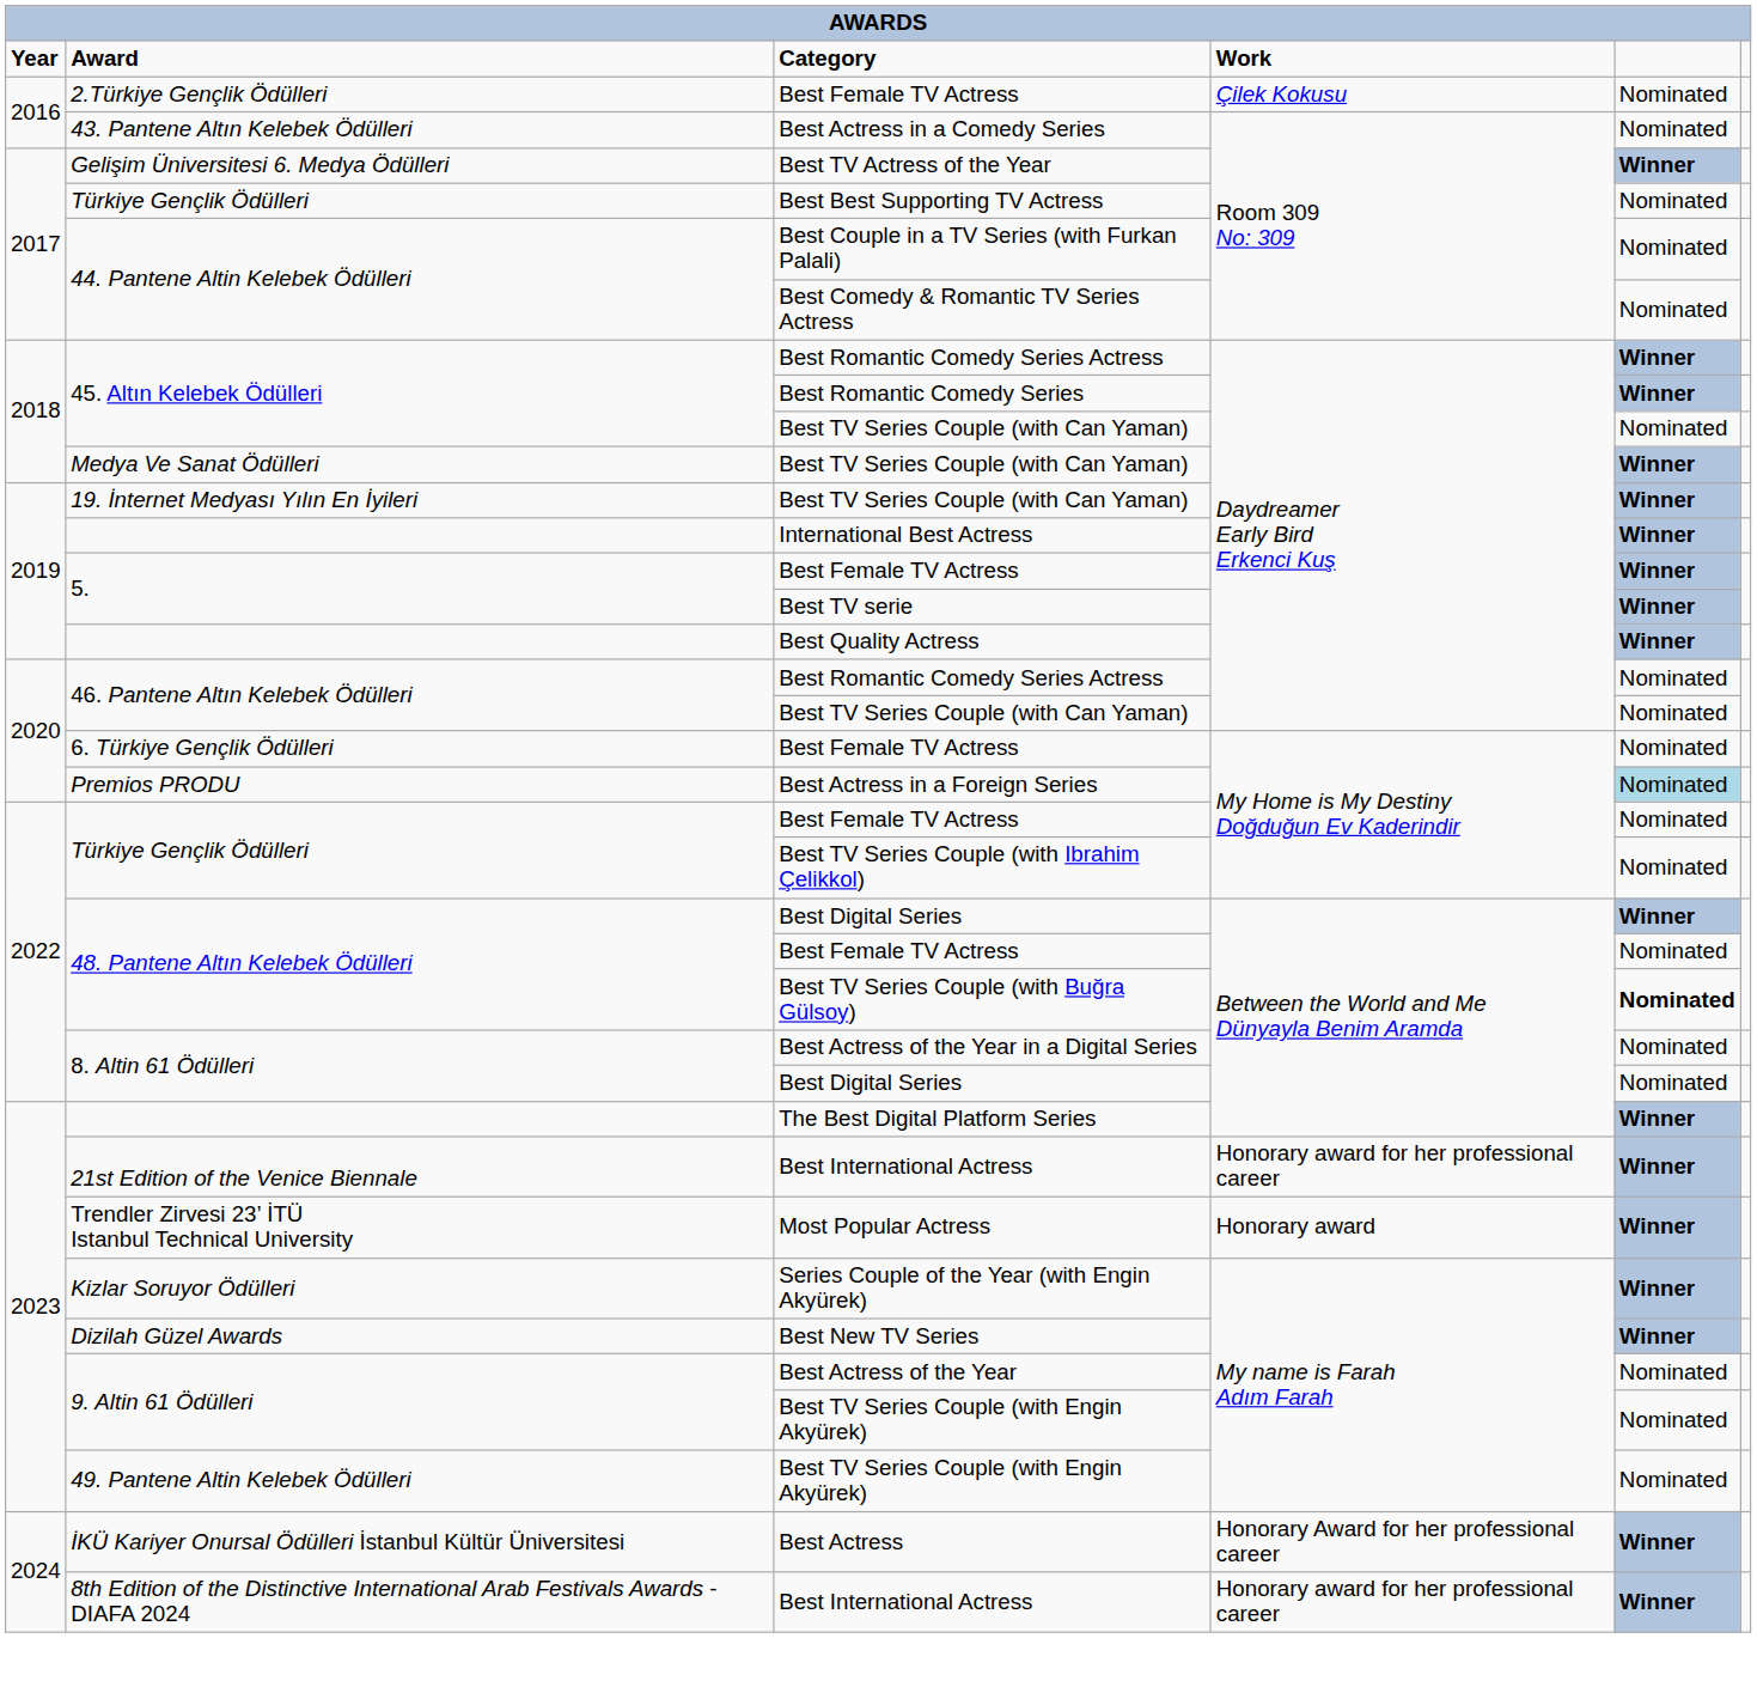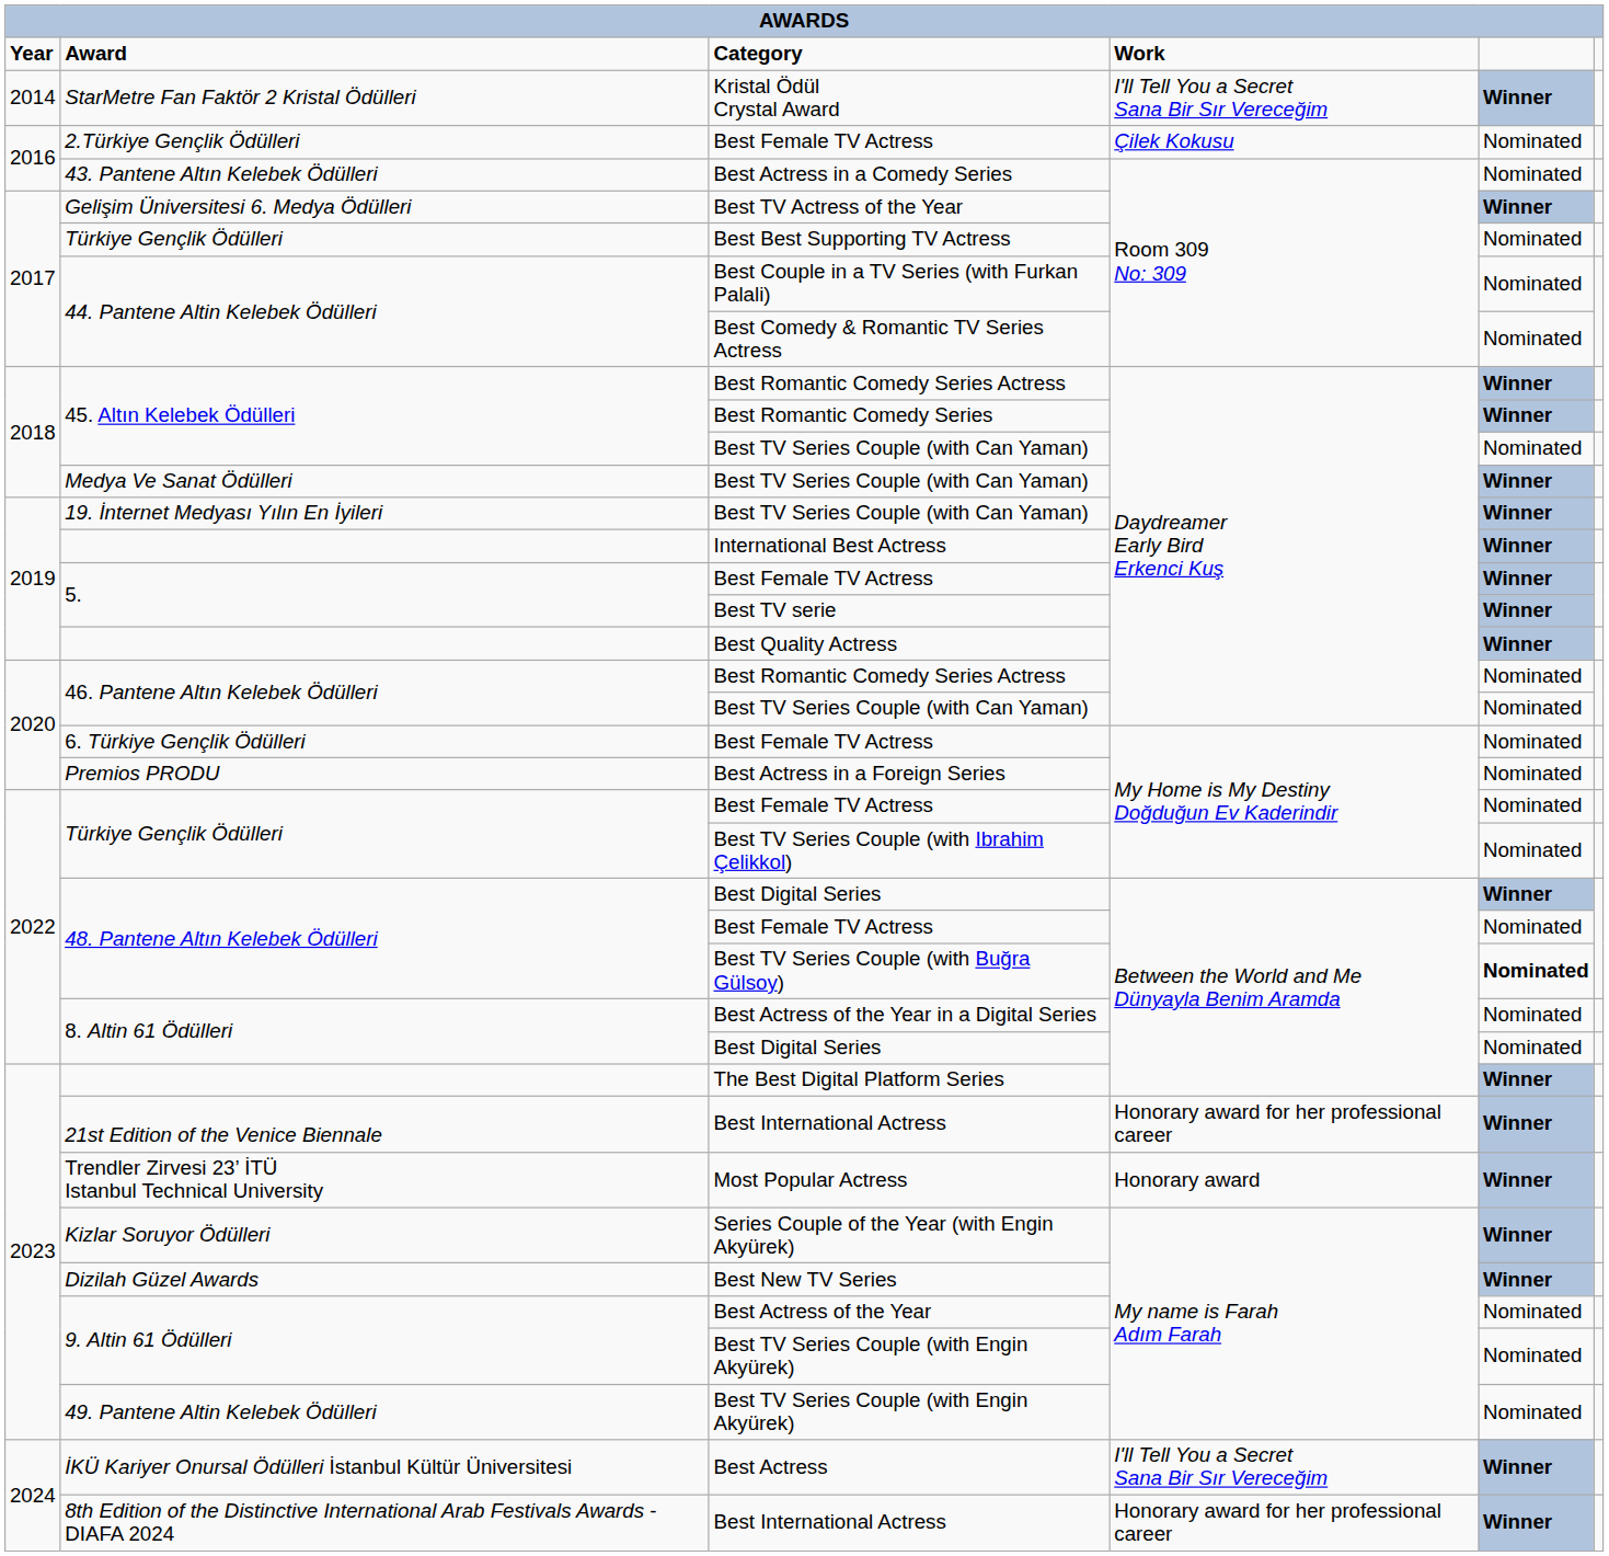 <table class="wikitable">
 <tr>
 <th colspan="6" style="background:LightSteelBlue">AWARDS</th>
 </tr>
 <tr>
 <td><strong>Year</strong></td>
 <td><strong>Award</strong></td>
 <td><strong>Category</strong></td>
 <td><strong>Work</strong></td>
 <td></td>
+<td></td>
+</tr>
+<tr>
+<td>2014</td>
+<td><em>StarMetre Fan Faktör 2 Kristal Ödülleri</em></td>
+<td>Kristal Ödül<br>Crystal Award</td>
+<td><em>I'll Tell You a Secret</em><br><em><a href='#'>Sana Bir Sır Vereceğim</a></em></td>
+<td style="background:LightSteelBlue"><strong>Winner</strong></td>
 <td></td>
 </tr>
 <tr>
 <td rowspan="2">2016</td>
 <td><em>2.Türkiye Gençlik Ödülleri</em></td>
 <td>Best Female TV Actress</td>
 <td><em><a href='#'>Çilek Kokusu</a></em></td>
 <td>Nominated</td>
 <td></td>
 </tr>
 <tr>
 <td><em>43. Pantene Altın Kelebek Ödülleri</em></td>
 <td>Best Actress in a Comedy Series</td>
 <td rowspan="5">Room 309<br><em><a href='#'>No: 309</a></em></td>
 <td>Nominated</td>
 <td></td>
 </tr>
 <tr>
 <td rowspan="4">2017</td>
 <td><em>Gelişim Üniversitesi 6. Medya Ödülleri</em></td>
 <td>Best TV Actress of the Year</td>
 <td style="background:LightSteelBlue"><strong>Winner</strong></td>
 <td></td>
 </tr>
 <tr>
 <td><em>Türkiye Gençlik Ödülleri</em></td>
 <td>Best Best Supporting TV Actress</td>
 <td>Nominated</td>
 <td></td>
 </tr>
 <tr>
 <td rowspan="2"><em>44. Pantene Altin Kelebek Ödülleri</em></td>
 <td>Best Couple in a TV Series (with Furkan Palali)</td>
 <td>Nominated</td>
 <td rowspan="2"></td>
 </tr>
 <tr>
 <td>Best Comedy & Romantic TV Series Actress</td>
 <td>Nominated</td>
 </tr>
 <tr>
 <td rowspan="4">2018</td>
 <td rowspan="3">45. <a href='#'>Altın Kelebek Ödülleri</a></td>
 <td>Best Romantic Comedy Series Actress</td>
 <td rowspan="11"><em>Daydreamer</em><br><em>Early Bird</em><br><em><a href='#'>Erkenci Kuş</a></em></td>
 <td style="background:LightSteelBlue"><strong>Winner</strong></td>
 <td></td>
 </tr>
 <tr>
 <td>Best Romantic Comedy Series</td>
 <td style="background:LightSteelBlue"><strong>Winner</strong></td>
 <td></td>
 </tr>
 <tr>
 <td>Best TV Series Couple (with Can Yaman)</td>
 <td>Nominated</td>
 <td></td>
 </tr>
 <tr>
 <td><em>Medya Ve Sanat Ödülleri</em></td>
 <td>Best TV Series Couple (with Can Yaman)</td>
 <td style="background:LightSteelBlue"><strong>Winner</strong></td>
 <td></td>
 </tr>
 <tr>
 <td rowspan="5">2019</td>
 <td><em>19. İnternet Medyası Yılın En İyileri</em></td>
 <td>Best TV Series Couple (with Can Yaman)</td>
 <td style="background:LightSteelBlue"><strong>Winner</strong></td>
 <td></td>
 </tr>
 <tr>
 <td><em></em></td>
 <td>International Best Actress</td>
 <td style="background:LightSteelBlue"><strong>Winner</strong></td>
 <td></td>
 </tr>
 <tr>
 <td rowspan="2">5. </td>
 <td>Best Female TV Actress</td>
 <td style="background:LightSteelBlue"><strong>Winner</strong></td>
 <td rowspan="2"></td>
 </tr>
 <tr>
 <td>Best TV serie</td>
 <td style="background:LightSteelBlue"><strong>Winner</strong></td>
 </tr>
 <tr>
 <td></td>
 <td>Best Quality Actress</td>
 <td style="background:LightSteelBlue"><strong>Winner</strong></td>
 <td></td>
 </tr>
 <tr>
 <td rowspan="4">2020</td>
 <td rowspan="2">46. <em>Pantene Altın Kelebek Ödülleri</em></td>
 <td>Best Romantic Comedy Series Actress</td>
 <td>Nominated</td>
 <td rowspan="2"></td>
 </tr>
 <tr>
 <td>Best TV Series Couple (with Can Yaman)</td>
 <td>Nominated</td>
 </tr>
 <tr>
 <td>6. <em>Türkiye Gençlik Ödülleri</em></td>
 <td>Best Female TV Actress</td>
 <td rowspan="4"><em>My Home is My Destiny</em><br><em><a href='#'>Doğduğun Ev Kaderindir</a></em></td>
 <td>Nominated</td>
 <td></td>
 </tr>
 <tr>
 <td><em>Premios PRODU</em></td>
 <td>Best Actress in a Foreign Series</td>
-<td style="background: lightblue;">Nominated</td>
+<td>Nominated</td>
 <td></td>
 </tr>
 <tr>
 <td rowspan="7">2022</td>
 <td rowspan="2"><em>Türkiye Gençlik Ödülleri</em></td>
 <td>Best Female TV Actress</td>
 <td>Nominated</td>
 <td></td>
 </tr>
 <tr>
 <td>Best TV Series Couple (with <a href='#'>Ibrahim Çelikkol</a>)</td>
 <td>Nominated</td>
 <td></td>
 </tr>
 <tr>
 <td rowspan="3"><a href='#'><em>48. Pantene Altın Kelebek Ödülleri</em></a></td>
 <td>Best Digital Series</td>
 <td rowspan="6"><em>Between the World and Me</em><br><em><a href='#'>Dünyayla Benim Aramda</a></em></td>
 <td style="background:LightSteelBlue"><strong>Winner</strong></td>
 <td rowspan="3"></td>
 </tr>
 <tr>
 <td>Best Female TV Actress</td>
 <td>Nominated</td>
 </tr>
 <tr>
 <td>Best TV Series Couple (with <a href='#'>Buğra Gülsoy</a>)</td>
 <td><strong>Nominated</strong></td>
 </tr>
 <tr>
 <td rowspan="2">8. <em>Altin 61 Ödülleri</em></td>
 <td>Best Actress of the Year in a Digital Series</td>
 <td>Nominated</td>
 <td></td>
 </tr>
 <tr>
 <td>Best Digital Series</td>
 <td>Nominated</td>
 <td></td>
 </tr>
 <tr>
 <td rowspan="8">2023</td>
 <td></td>
 <td>The Best Digital Platform Series</td>
 <td style="background:LightSteelBlue"><strong>Winner</strong></td>
 <td></td>
 </tr>
 <tr>
 <td><br><em>21st Edition of the Venice Biennale</em></td>
 <td>Best International Actress</td>
 <td>Honorary award for her professional career</td>
 <td style="background:LightSteelBlue"><strong>Winner</strong></td>
 <td></td>
 </tr>
 <tr>
 <td>Trendler Zirvesi 23’ İTÜ<br>Istanbul Technical University</td>
 <td>Most Popular Actress</td>
 <td>Honorary award</td>
 <td style="background:LightSteelBlue"><strong>Winner</strong></td>
 <td></td>
 </tr>
 <tr>
 <td><em>Kizlar Soruyor Ödülleri</em></td>
 <td>Series Couple of the Year (with Engin Akyürek)</td>
 <td rowspan="5"><em>My name is Farah</em><br><em><a href='#'>Adım Farah</a></em></td>
 <td style="background:LightSteelBlue"><strong>Winner</strong></td>
 <td></td>
 </tr>
 <tr>
 <td><em>Dizilah Güzel Awards</em></td>
 <td>Best  New TV Series</td>
 <td style="background:LightSteelBlue"><strong>Winner</strong></td>
 <td></td>
 </tr>
 <tr>
 <td rowspan="2"><em>9. Altin 61 Ödülleri</em></td>
 <td>Best Actress of the Year</td>
 <td>Nominated</td>
 <td></td>
 </tr>
 <tr>
 <td>Best TV Series Couple (with Engin Akyürek)</td>
 <td>Nominated</td>
 <td></td>
 </tr>
 <tr>
 <td><em>49. Pantene Altin Kelebek Ödülleri</em></td>
 <td>Best TV Series Couple (with Engin Akyürek)</td>
 <td>Nominated</td>
 <td></td>
 </tr>
 <tr>
 <td rowspan="2">2024</td>
 <td><em>İKÜ Kariyer Onursal Ödülleri</em> İstanbul Kültür Üniversitesi</td>
 <td>Best Actress</td>
-<td>Honorary Award for her professional career</td>
+<td><em>I'll Tell You a Secret</em><br><em><a href='#'>Sana Bir Sır Vereceğim</a></em></td>
 <td style="background:LightSteelBlue"><strong>Winner</strong></td>
 <td></td>
 </tr>
 <tr>
 <td><em>8th Edition of the Distinctive International Arab Festivals Awards</em> - DIAFA 2024</td>
 <td>Best International Actress</td>
 <td>Honorary award for her professional career</td>
 <td style="background:LightSteelBlue"><strong>Winner</strong></td>
 <td></td>
 </tr>
 </table>
